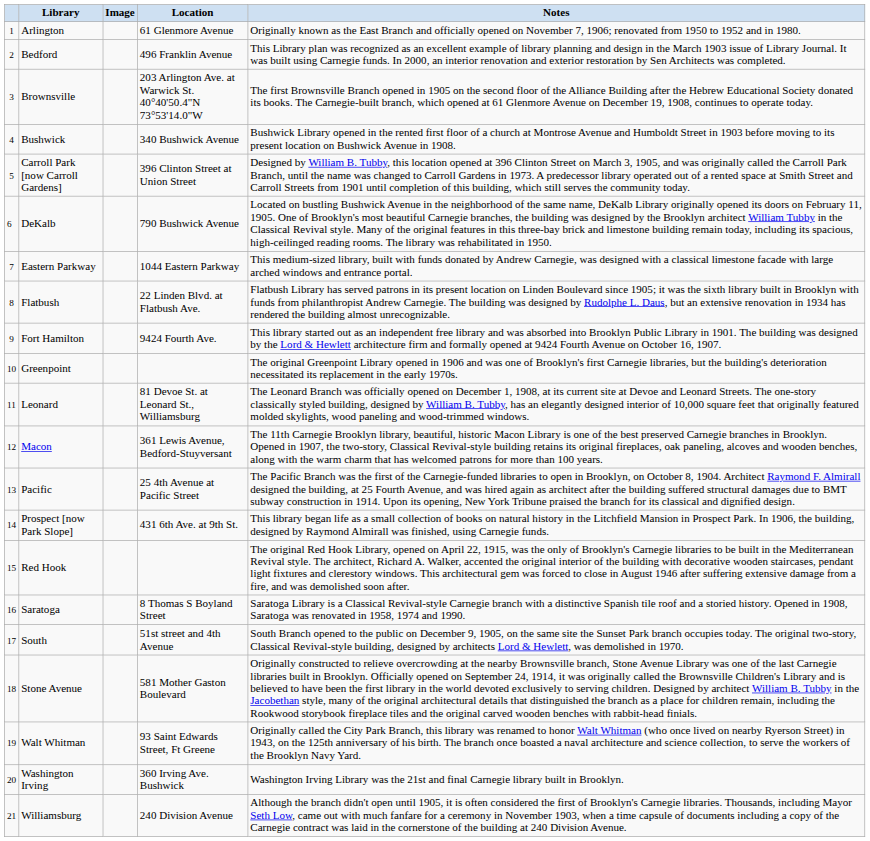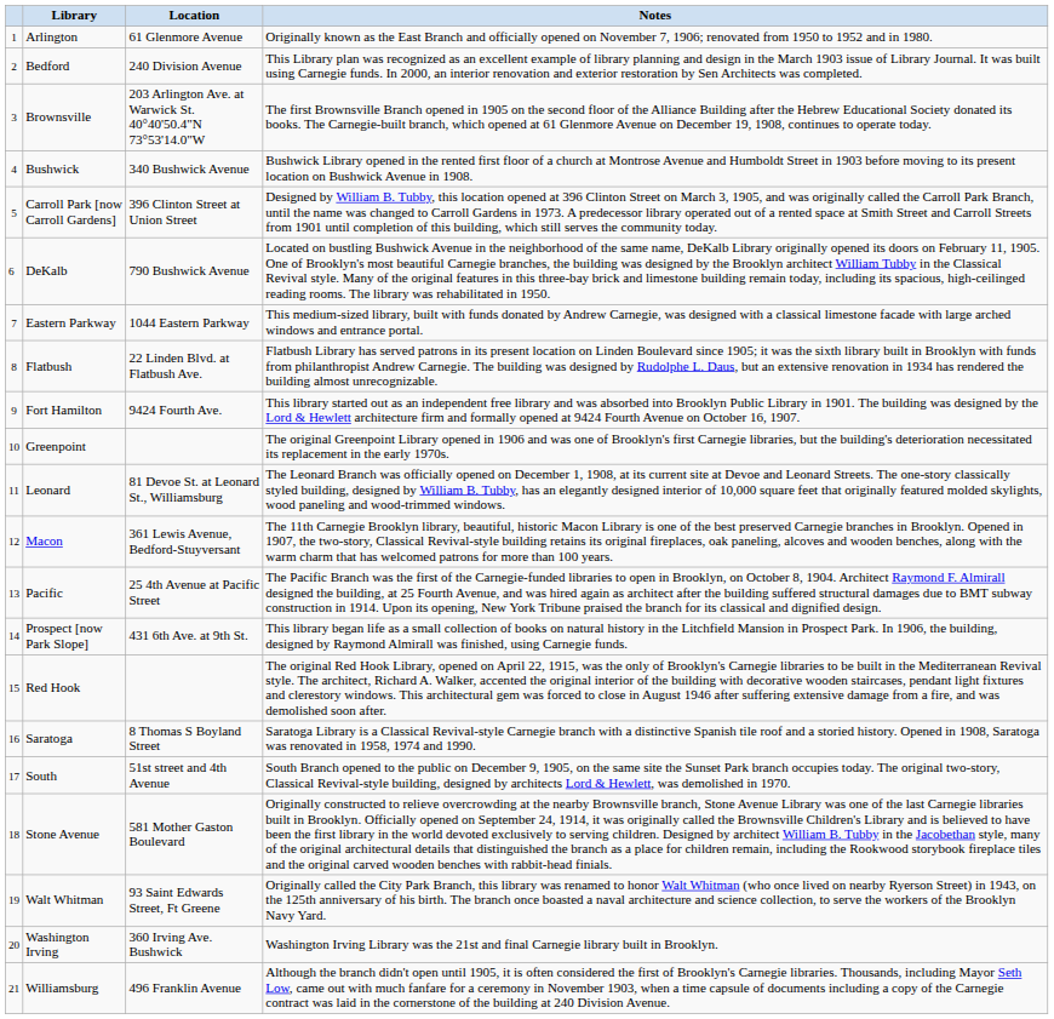 <table class="wikitable sortable" align="center">
 <tr>
 <th style="background-color:#CEE0F2;"></th>
 <th style="background-color:#CEE0F2;">Library</th>
-<th style="background-color:#CEE0F2;" class="unsortable">Image</th>
 <th style="background-color:#CEE0F2;">Location</th>
 <th style="background-color:#CEE0F2;" class="unsortable">Notes</th>
 </tr>
 <tr ->
 <td align=center><small>1</small></td>
 <td>Arlington</td>
-<td></td>
 <td>61 Glenmore Avenue</td>
 <td>Originally known as the East Branch and officially opened on November 7, 1906; renovated from 1950 to 1952 and in 1980.</td>
 </tr>
 <tr ->
 <td align=center><small>2</small></td>
 <td>Bedford</td>
-<td></td>
-<td>496 Franklin Avenue</td>
+<td>240 Division Avenue </td>
 <td>This Library plan was recognized as an excellent example of library planning and design in the March 1903 issue of Library Journal. It was built using Carnegie funds. In 2000, an interior renovation and exterior restoration by Sen Architects was completed.</td>
 </tr>
 <tr ->
 <td align=center><small>3</small></td>
 <td>Brownsville</td>
-<td></td>
 <td>203 Arlington Ave. at Warwick St. 40°40'50.4"N 73°53'14.0"W</td>
 <td>The first Brownsville Branch opened in 1905 on the second floor of the Alliance Building after the Hebrew Educational Society donated its books. The Carnegie-built branch, which opened at 61 Glenmore Avenue on December 19, 1908, continues to operate today.</td>
 </tr>
 <tr ->
 <td align=center><small>4</small></td>
 <td>Bushwick</td>
-<td></td>
 <td>340 Bushwick Avenue</td>
 <td>Bushwick Library opened in the rented first floor of a church at Montrose Avenue and Humboldt Street in 1903 before moving to its present location on Bushwick Avenue in 1908.</td>
 </tr>
 <tr ->
 <td align=center><small>5</small></td>
 <td>Carroll Park [now Carroll Gardens]</td>
-<td></td>
 <td>396 Clinton Street at Union Street</td>
 <td>Designed by <a href='#'>William B. Tubby</a>, this location opened at 396 Clinton Street on March 3, 1905, and was originally called the Carroll Park Branch, until the name was changed to Carroll Gardens in 1973. A predecessor library operated out of a rented space at Smith Street and Carroll Streets from 1901 until completion of this building, which still serves the community today.</td>
 </tr>
 <tr ->
 <td><small>6</small></td>
 <td>DeKalb</td>
-<td></td>
 <td>790 Bushwick Avenue</td>
 <td>Located on bustling Bushwick Avenue in the neighborhood of the same name, DeKalb Library originally opened its doors on February 11, 1905. One of Brooklyn's most beautiful Carnegie branches, the building was designed by the Brooklyn architect <a href='#'>William Tubby</a> in the Classical Revival style. Many of the original features in this three-bay brick and limestone building remain today, including its spacious, high-ceilinged reading rooms. The library was rehabilitated in 1950.</td>
 </tr>
 <tr ->
 <td align=center><small>7</small></td>
 <td>Eastern Parkway</td>
-<td></td>
 <td>1044 Eastern Parkway</td>
 <td>This medium-sized library, built with funds donated by Andrew Carnegie, was designed with a classical limestone facade with large arched windows and entrance portal.</td>
 </tr>
 <tr ->
 <td align=center><small>8</small></td>
 <td>Flatbush</td>
-<td></td>
 <td>22 Linden Blvd. at Flatbush Ave.</td>
 <td>Flatbush Library has served patrons in its present location on Linden Boulevard since 1905; it was the sixth library built in Brooklyn with funds from philanthropist Andrew Carnegie. The building was designed by <a href='#'>Rudolphe L. Daus</a>, but an extensive renovation in 1934 has rendered the building almost unrecognizable.</td>
 </tr>
 <tr ->
 <td align=center><small>9</small></td>
 <td>Fort Hamilton</td>
-<td></td>
 <td>9424 Fourth Ave.</td>
 <td>This library started out as an independent free library and was absorbed into Brooklyn Public Library in 1901. The building was designed by the <a href='#'>Lord & Hewlett</a> architecture firm and formally opened at 9424 Fourth Avenue on October 16, 1907.</td>
 </tr>
 <tr ->
 <td align=center><small>10</small></td>
 <td>Greenpoint</td>
 <td></td>
-<td></td>
 <td>The original Greenpoint Library opened in 1906 and was one of Brooklyn's first Carnegie libraries, but the building's deterioration necessitated its replacement in the early 1970s.</td>
 </tr>
 <tr ->
 <td align=center><small>11</small></td>
 <td>Leonard</td>
-<td></td>
 <td>81 Devoe St. at Leonard St., Williamsburg</td>
 <td>The Leonard Branch was officially opened on December 1, 1908, at its current site at Devoe and Leonard Streets. The one-story classically styled building, designed by <a href='#'>William B. Tubby</a>, has an elegantly designed interior of 10,000 square feet that originally featured molded skylights, wood paneling and wood-trimmed windows.</td>
 </tr>
 <tr ->
 <td align=center><small>12</small></td>
 <td><a href='#'>Macon</a></td>
-<td></td>
 <td>361 Lewis Avenue, Bedford-Stuyversant</td>
 <td>The 11th Carnegie Brooklyn library, beautiful, historic Macon Library is one of the best preserved Carnegie branches in Brooklyn. Opened in 1907, the two-story, Classical Revival-style building retains its original fireplaces, oak paneling, alcoves and wooden benches, along with the warm charm that has welcomed patrons for more than 100 years.</td>
 </tr>
 <tr ->
 <td align=center><small>13</small></td>
 <td>Pacific</td>
-<td></td>
 <td>25 4th Avenue at Pacific Street</td>
 <td>The Pacific Branch was the first of the Carnegie-funded libraries to open in Brooklyn, on October 8, 1904. Architect <a href='#'>Raymond F. Almirall</a> designed the building, at 25 Fourth Avenue, and was hired again as architect after the building suffered structural damages due to BMT subway construction in 1914. Upon its opening, New York Tribune praised the branch for its classical and dignified design.</td>
 </tr>
 <tr ->
 <td><small>14</small></td>
 <td>Prospect [now Park Slope]</td>
-<td></td>
 <td>431 6th Ave. at 9th St.</td>
 <td>This library began life as a small collection of books on natural history in the Litchfield Mansion in Prospect Park. In 1906, the building, designed by Raymond Almirall was finished, using Carnegie funds.</td>
 </tr>
 <tr ->
 <td align=center><small>15</small></td>
 <td>Red Hook</td>
 <td></td>
-<td></td>
 <td>The original Red Hook Library, opened on April 22, 1915, was the only of Brooklyn's Carnegie libraries to be built in the Mediterranean Revival style. The architect, Richard A. Walker, accented the original interior of the building with decorative wooden staircases, pendant light fixtures and clerestory windows. This architectural gem was forced to close in August 1946 after suffering extensive damage from a fire, and was demolished soon after.</td>
 </tr>
 <tr ->
 <td align=center><small>16</small></td>
 <td>Saratoga</td>
-<td></td>
 <td>8 Thomas S Boyland Street </td>
 <td>Saratoga Library is a Classical Revival-style Carnegie branch with a distinctive Spanish tile roof and a storied history. Opened in 1908, Saratoga was renovated in 1958, 1974 and 1990.</td>
 </tr>
 <tr ->
 <td align=center><small>17</small></td>
 <td>South</td>
-<td></td>
 <td>51st street and 4th Avenue</td>
 <td>South Branch opened to the public on December 9, 1905, on the same site the Sunset Park branch occupies today. The original two-story, Classical Revival-style building, designed by architects <a href='#'>Lord & Hewlett</a>, was demolished in 1970.</td>
 </tr>
 <tr ->
 <td><small>18</small></td>
 <td>Stone Avenue</td>
-<td></td>
 <td>581 Mother Gaston Boulevard</td>
 <td>Originally constructed to relieve overcrowding at the nearby Brownsville branch, Stone Avenue Library was one of the last Carnegie libraries built in Brooklyn. Officially opened on September 24, 1914, it was originally called the Brownsville Children's Library and is believed to have been the first library in the world devoted exclusively to serving children. Designed by architect <a href='#'>William B. Tubby</a> in the <a href='#'>Jacobethan</a> style, many of the original architectural details that distinguished the branch as a place for children remain, including the Rookwood storybook fireplace tiles and the original carved wooden benches with rabbit-head finials.</td>
 </tr>
 <tr ->
 <td align=center><small>19</small></td>
 <td>Walt Whitman</td>
-<td></td>
 <td>93 Saint Edwards Street, Ft Greene</td>
 <td>Originally called the City Park Branch, this library was renamed to honor <a href='#'>Walt Whitman</a> (who once lived on nearby Ryerson Street) in 1943, on the 125th anniversary of his birth. The branch once boasted a naval architecture and science collection, to serve the workers of the Brooklyn Navy Yard.</td>
 </tr>
 <tr ->
 <td align=center><small>20</small></td>
 <td>Washington Irving</td>
-<td></td>
 <td>360 Irving Ave. Bushwick </td>
 <td>Washington Irving Library was the 21st and final Carnegie library built in Brooklyn.</td>
 </tr>
 <tr ->
 <td><small>21</small></td>
 <td>Williamsburg</td>
-<td></td>
-<td>240 Division Avenue </td>
+<td>496 Franklin Avenue</td>
 <td>Although the branch didn't open until 1905, it is often considered the first of Brooklyn's Carnegie libraries. Thousands, including Mayor <a href='#'>Seth Low</a>, came out with much fanfare for a ceremony in November 1903, when a time capsule of documents including a copy of the Carnegie contract was laid in the cornerstone of the building at 240 Division Avenue.</td>
 </tr>
 </table>
